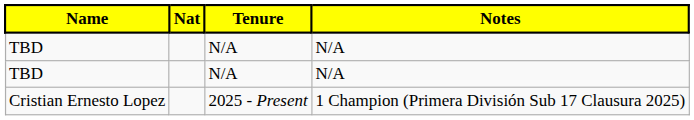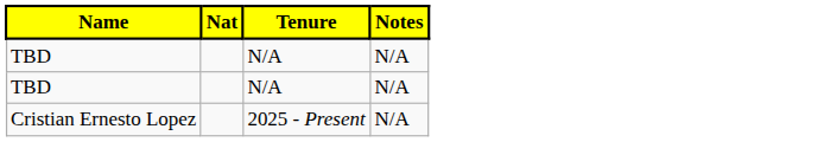 <table class="wikitable sortable">
 <tr>
 <th style="background:#FFFF00; color:#000000; border:2px solid #000000;" scope="col">Name</th>
 <th style="background:#FFFF00; color:#000000; border:2px solid #000000;" scope="col">Nat</th>
 <th style="background:#FFFF00; color:#000000; border:2px solid #000000;" scope="col">Tenure</th>
 <th style="background:#FFFF00; color:#000000; border:2px solid #000000;" scope="col">Notes</th>
 </tr>
 <tr>
 <td>TBD</td>
 <td></td>
 <td>N/A</td>
 <td>N/A</td>
 </tr>
 <tr>
 <td>TBD</td>
 <td></td>
 <td>N/A</td>
 <td>N/A</td>
 </tr>
 <tr>
 <td>Cristian Ernesto Lopez</td>
 <td></td>
 <td>2025 - <em>Present</em></td>
-<td>1 Champion (Primera División Sub 17 Clausura 2025)</td>
+<td>N/A</td>
 </tr>
 </table>
